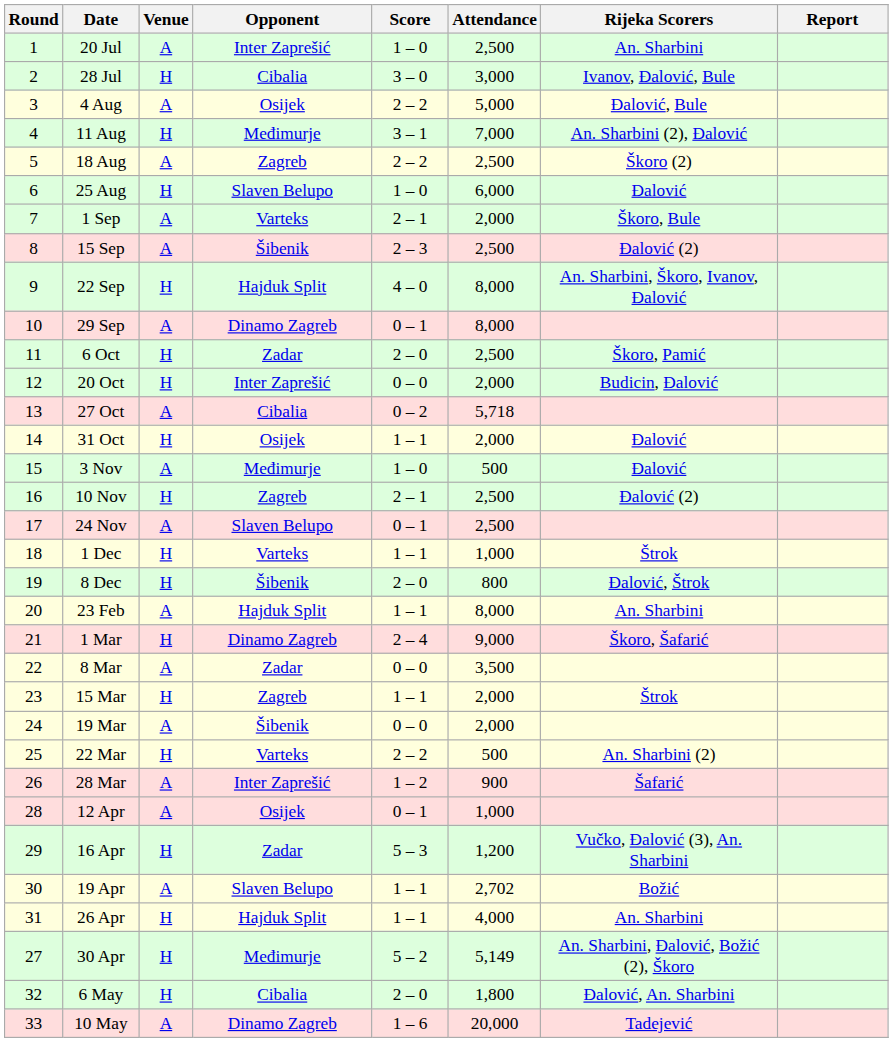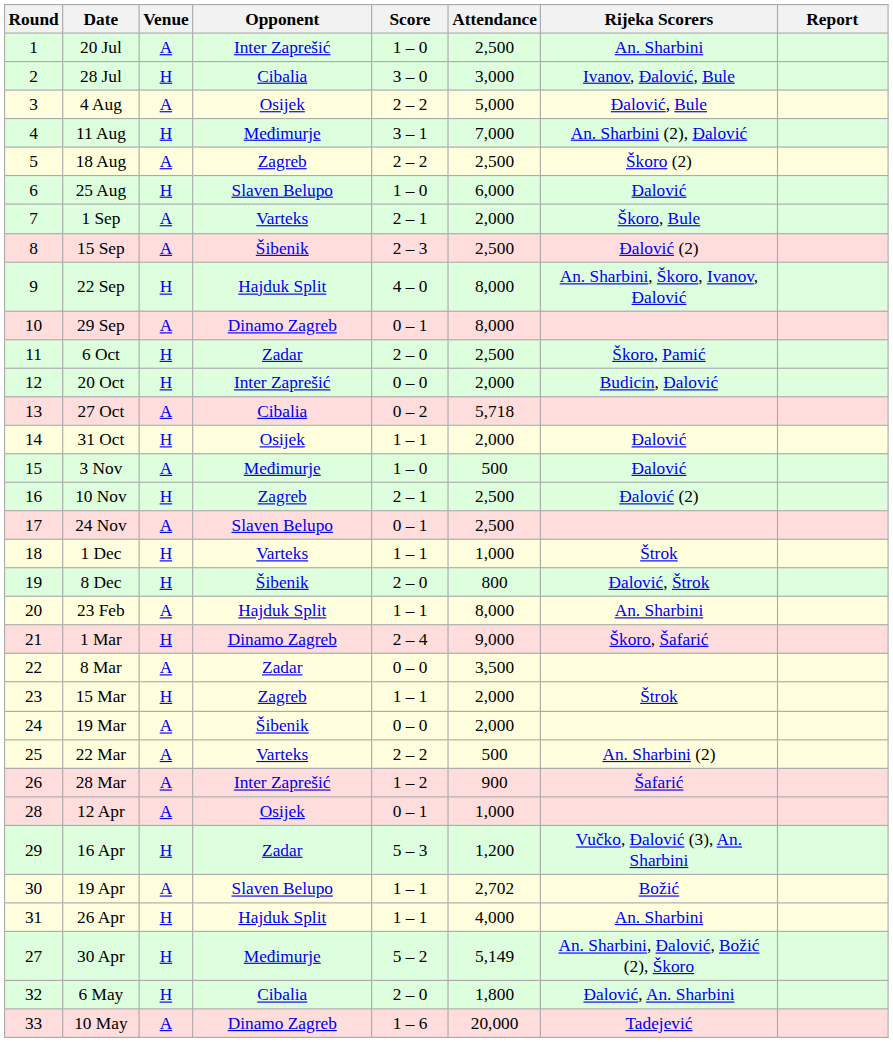 <table class="wikitable sortable" style="text-align: center; font-size:95%;">
 <tr>
 <th width="30">Round</th>
 <th width="60">Date</th>
 <th width="20">Venue</th>
 <th width="150">Opponent</th>
 <th width="60">Score</th>
 <th width="40">Attendance</th>
 <th width="200">Rijeka Scorers</th>
 <th width="90" class="unsortable">Report</th>
 </tr>
 <tr bgcolor="#ddffdd">
 <td>1</td>
 <td>20 Jul</td>
 <td><a href='#'>A</a></td>
 <td><a href='#'>Inter Zaprešić</a></td>
 <td>1 – 0</td>
 <td>2,500</td>
 <td><a href='#'>An. Sharbini</a></td>
 <td></td>
 </tr>
 <tr bgcolor="#ddffdd">
 <td>2</td>
 <td>28 Jul</td>
 <td><a href='#'>H</a></td>
 <td><a href='#'>Cibalia</a></td>
 <td>3 – 0</td>
 <td>3,000</td>
 <td><a href='#'>Ivanov</a>, <a href='#'>Đalović</a>, <a href='#'>Bule</a></td>
 <td></td>
 </tr>
 <tr bgcolor="#ffffdd">
 <td>3</td>
 <td>4 Aug</td>
 <td><a href='#'>A</a></td>
 <td><a href='#'>Osijek</a></td>
 <td>2 – 2</td>
 <td>5,000</td>
 <td><a href='#'>Đalović</a>, <a href='#'>Bule</a></td>
 <td></td>
 </tr>
 <tr bgcolor="#ddffdd">
 <td>4</td>
 <td>11 Aug</td>
 <td><a href='#'>H</a></td>
 <td><a href='#'>Međimurje</a></td>
 <td>3 – 1</td>
 <td>7,000</td>
 <td><a href='#'>An. Sharbini</a> (2), <a href='#'>Đalović</a></td>
 <td></td>
 </tr>
 <tr bgcolor="#ffffdd">
 <td>5</td>
 <td>18 Aug</td>
 <td><a href='#'>A</a></td>
 <td><a href='#'>Zagreb</a></td>
 <td>2 – 2</td>
 <td>2,500</td>
 <td><a href='#'>Škoro</a> (2)</td>
 <td></td>
 </tr>
 <tr bgcolor="#ddffdd">
 <td>6</td>
 <td>25 Aug</td>
 <td><a href='#'>H</a></td>
 <td><a href='#'>Slaven Belupo</a></td>
 <td>1 – 0</td>
 <td>6,000</td>
 <td><a href='#'>Đalović</a></td>
 <td></td>
 </tr>
 <tr bgcolor="#ddffdd">
 <td>7</td>
 <td>1 Sep</td>
 <td><a href='#'>A</a></td>
 <td><a href='#'>Varteks</a></td>
 <td>2 – 1</td>
 <td>2,000</td>
 <td><a href='#'>Škoro</a>, <a href='#'>Bule</a></td>
 <td></td>
 </tr>
 <tr bgcolor="#ffdddd">
 <td>8</td>
 <td>15 Sep</td>
 <td><a href='#'>A</a></td>
 <td><a href='#'>Šibenik</a></td>
 <td>2 – 3</td>
 <td>2,500</td>
 <td><a href='#'>Đalović</a> (2)</td>
 <td></td>
 </tr>
 <tr bgcolor="#ddffdd">
 <td>9</td>
 <td>22 Sep</td>
 <td><a href='#'>H</a></td>
 <td><a href='#'>Hajduk Split</a></td>
 <td>4 – 0</td>
 <td>8,000</td>
 <td><a href='#'>An. Sharbini</a>, <a href='#'>Škoro</a>, <a href='#'>Ivanov</a>, <a href='#'>Đalović</a></td>
 <td></td>
 </tr>
 <tr bgcolor="#ffdddd">
 <td>10</td>
 <td>29 Sep</td>
 <td><a href='#'>A</a></td>
 <td><a href='#'>Dinamo Zagreb</a></td>
 <td>0 – 1</td>
 <td>8,000</td>
 <td></td>
 <td></td>
 </tr>
 <tr bgcolor="#ddffdd">
 <td>11</td>
 <td>6 Oct</td>
 <td><a href='#'>H</a></td>
 <td><a href='#'>Zadar</a></td>
 <td>2 – 0</td>
 <td>2,500</td>
 <td><a href='#'>Škoro</a>, <a href='#'>Pamić</a></td>
 <td></td>
 </tr>
 <tr bgcolor="#ddffdd">
 <td>12</td>
 <td>20 Oct</td>
 <td><a href='#'>H</a></td>
 <td><a href='#'>Inter Zaprešić</a></td>
 <td>0 – 0</td>
 <td>2,000</td>
 <td><a href='#'>Budicin</a>, <a href='#'>Đalović</a></td>
 <td></td>
 </tr>
 <tr bgcolor="#ffdddd">
 <td>13</td>
 <td>27 Oct</td>
 <td><a href='#'>A</a></td>
 <td><a href='#'>Cibalia</a></td>
 <td>0 – 2</td>
 <td>5,718</td>
 <td></td>
 <td></td>
 </tr>
 <tr bgcolor="#ffffdd">
 <td>14</td>
 <td>31 Oct</td>
 <td><a href='#'>H</a></td>
 <td><a href='#'>Osijek</a></td>
 <td>1 – 1</td>
 <td>2,000</td>
 <td><a href='#'>Đalović</a></td>
 <td></td>
 </tr>
 <tr bgcolor="#ddffdd">
 <td>15</td>
 <td>3 Nov</td>
 <td><a href='#'>A</a></td>
 <td><a href='#'>Međimurje</a></td>
 <td>1 – 0</td>
 <td>500</td>
 <td><a href='#'>Đalović</a></td>
 <td></td>
 </tr>
 <tr bgcolor="#ddffdd">
 <td>16</td>
 <td>10 Nov</td>
 <td><a href='#'>H</a></td>
 <td><a href='#'>Zagreb</a></td>
 <td>2 – 1</td>
 <td>2,500</td>
 <td><a href='#'>Đalović</a> (2)</td>
 <td></td>
 </tr>
 <tr bgcolor="#ffdddd">
 <td>17</td>
 <td>24 Nov</td>
 <td><a href='#'>A</a></td>
 <td><a href='#'>Slaven Belupo</a></td>
 <td>0 – 1</td>
 <td>2,500</td>
 <td></td>
 <td></td>
 </tr>
 <tr bgcolor="#ffffdd">
 <td>18</td>
 <td>1 Dec</td>
 <td><a href='#'>H</a></td>
 <td><a href='#'>Varteks</a></td>
 <td>1 – 1</td>
 <td>1,000</td>
 <td><a href='#'>Štrok</a></td>
 <td></td>
 </tr>
 <tr bgcolor="#ddffdd">
 <td>19</td>
 <td>8 Dec</td>
 <td><a href='#'>H</a></td>
 <td><a href='#'>Šibenik</a></td>
 <td>2 – 0</td>
 <td>800</td>
 <td><a href='#'>Đalović</a>, <a href='#'>Štrok</a></td>
 <td></td>
 </tr>
 <tr bgcolor="#ffffdd">
 <td>20</td>
 <td>23 Feb</td>
 <td><a href='#'>A</a></td>
 <td><a href='#'>Hajduk Split</a></td>
 <td>1 – 1</td>
 <td>8,000</td>
 <td><a href='#'>An. Sharbini</a></td>
 <td></td>
 </tr>
 <tr bgcolor="#ffdddd">
 <td>21</td>
 <td>1 Mar</td>
 <td><a href='#'>H</a></td>
 <td><a href='#'>Dinamo Zagreb</a></td>
 <td>2 – 4</td>
 <td>9,000</td>
 <td><a href='#'>Škoro</a>, <a href='#'>Šafarić</a></td>
 <td></td>
 </tr>
 <tr bgcolor="#ffffdd">
 <td>22</td>
 <td>8 Mar</td>
 <td><a href='#'>A</a></td>
 <td><a href='#'>Zadar</a></td>
 <td>0 – 0</td>
 <td>3,500</td>
 <td></td>
 <td></td>
 </tr>
 <tr bgcolor="#ffffdd">
 <td>23</td>
 <td>15 Mar</td>
 <td><a href='#'>H</a></td>
 <td><a href='#'>Zagreb</a></td>
 <td>1 – 1</td>
 <td>2,000</td>
 <td><a href='#'>Štrok</a></td>
 <td></td>
 </tr>
 <tr bgcolor="#ffffdd">
 <td>24</td>
 <td>19 Mar</td>
 <td><a href='#'>A</a></td>
 <td><a href='#'>Šibenik</a></td>
 <td>0 – 0</td>
 <td>2,000</td>
 <td></td>
 <td></td>
 </tr>
 <tr bgcolor="#ffffdd">
 <td>25</td>
 <td>22 Mar</td>
-<td><a href='#'>H</a></td>
+<td><a href='#'>A</a></td>
 <td><a href='#'>Varteks</a></td>
 <td>2 – 2</td>
 <td>500</td>
 <td><a href='#'>An. Sharbini</a> (2)</td>
 <td></td>
 </tr>
 <tr bgcolor="#ffdddd">
 <td>26</td>
 <td>28 Mar</td>
 <td><a href='#'>A</a></td>
 <td><a href='#'>Inter Zaprešić</a></td>
 <td>1 – 2</td>
 <td>900</td>
 <td><a href='#'>Šafarić</a></td>
 <td></td>
 </tr>
 <tr bgcolor="#ffdddd">
 <td>28</td>
 <td>12 Apr</td>
 <td><a href='#'>A</a></td>
 <td><a href='#'>Osijek</a></td>
 <td>0 – 1</td>
 <td>1,000</td>
 <td></td>
 <td></td>
 </tr>
 <tr bgcolor="#ddffdd">
 <td>29</td>
 <td>16 Apr</td>
 <td><a href='#'>H</a></td>
 <td><a href='#'>Zadar</a></td>
 <td>5 – 3</td>
 <td>1,200</td>
 <td><a href='#'>Vučko</a>, <a href='#'>Đalović</a> (3), <a href='#'>An. Sharbini</a></td>
 <td></td>
 </tr>
 <tr bgcolor="#ffffdd">
 <td>30</td>
 <td>19 Apr</td>
 <td><a href='#'>A</a></td>
 <td><a href='#'>Slaven Belupo</a></td>
 <td>1 – 1</td>
 <td>2,702</td>
 <td><a href='#'>Božić</a></td>
 <td></td>
 </tr>
 <tr bgcolor="#ffffdd">
 <td>31</td>
 <td>26 Apr</td>
 <td><a href='#'>H</a></td>
 <td><a href='#'>Hajduk Split</a></td>
 <td>1 – 1</td>
 <td>4,000</td>
 <td><a href='#'>An. Sharbini</a></td>
 <td></td>
 </tr>
 <tr bgcolor="#ddffdd">
 <td>27</td>
 <td>30 Apr</td>
 <td><a href='#'>H</a></td>
 <td><a href='#'>Međimurje</a></td>
 <td>5 – 2</td>
 <td>5,149</td>
 <td><a href='#'>An. Sharbini</a>, <a href='#'>Đalović</a>, <a href='#'>Božić</a> (2), <a href='#'>Škoro</a></td>
 <td></td>
 </tr>
 <tr bgcolor="#ddffdd">
 <td>32</td>
 <td>6 May</td>
 <td><a href='#'>H</a></td>
 <td><a href='#'>Cibalia</a></td>
 <td>2 – 0</td>
 <td>1,800</td>
 <td><a href='#'>Đalović</a>, <a href='#'>An. Sharbini</a></td>
 <td></td>
 </tr>
 <tr bgcolor="#ffdddd">
 <td>33</td>
 <td>10 May</td>
 <td><a href='#'>A</a></td>
 <td><a href='#'>Dinamo Zagreb</a></td>
 <td>1 – 6</td>
 <td>20,000</td>
 <td><a href='#'>Tadejević</a></td>
 <td></td>
 </tr>
 </table>
